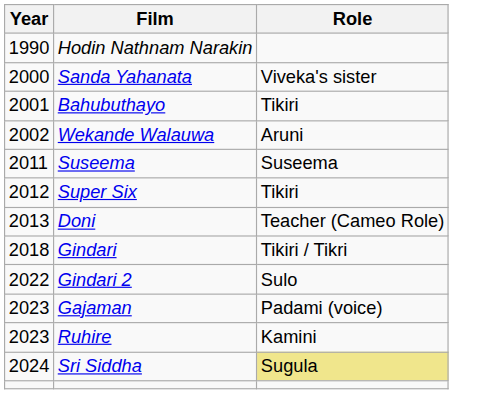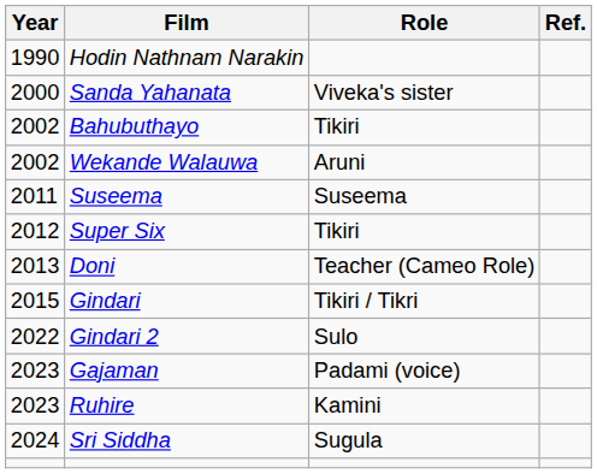 <table class="wikitable">
 <tr style="text-align:center;">
 <th>Year</th>
 <th>Film</th>
 <th>Role</th>
+<th class="unsortable">Ref.</th>
 </tr>
 <tr>
 <td>1990</td>
 <td><em>Hodin Nathnam Narakin</em></td>
+<td></td>
 <td></td>
 </tr>
 <tr>
 <td>2000</td>
 <td><em><a href='#'>Sanda Yahanata</a></em></td>
 <td>Viveka's sister</td>
+<td></td>
 </tr>
 <tr>
-<td>2001</td>
+<td>2002</td>
 <td><em><a href='#'>Bahubuthayo</a></em></td>
 <td>Tikiri</td>
+<td></td>
 </tr>
 <tr>
 <td>2002</td>
 <td><em><a href='#'>Wekande Walauwa</a></em></td>
 <td>Aruni</td>
+<td></td>
 </tr>
 <tr>
 <td>2011</td>
 <td><em><a href='#'>Suseema</a> </em></td>
 <td>Suseema</td>
+<td></td>
 </tr>
 <tr>
 <td>2012</td>
 <td><em><a href='#'>Super Six</a></em></td>
 <td>Tikiri</td>
+<td></td>
 </tr>
 <tr>
 <td>2013</td>
 <td><em><a href='#'>Doni</a></em></td>
 <td>Teacher (Cameo Role)</td>
+<td></td>
 </tr>
 <tr>
-<td>2018</td>
+<td>2015</td>
 <td><em><a href='#'>Gindari</a></em></td>
 <td>Tikiri / Tikri</td>
+<td></td>
 </tr>
 <tr>
 <td>2022</td>
 <td><em><a href='#'>Gindari 2</a></em></td>
 <td>Sulo</td>
+<td></td>
 </tr>
 <tr>
 <td>2023</td>
 <td><em><a href='#'>Gajaman</a></em></td>
 <td>Padami (voice)</td>
+<td></td>
 </tr>
 <tr>
 <td>2023</td>
 <td><em><a href='#'>Ruhire</a></em></td>
 <td>Kamini</td>
+<td></td>
 </tr>
 <tr>
 <td>2024</td>
 <td><em><a href='#'>Sri Siddha</a></em></td>
-<td style="background: khaki;">Sugula</td>
+<td>Sugula</td>
+<td></td>
 </tr>
 <tr>
 <td></td>
 <td></td>
 <td></td>
+<td></td>
 </tr>
 </table>
